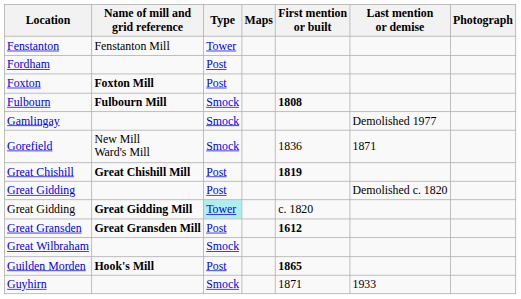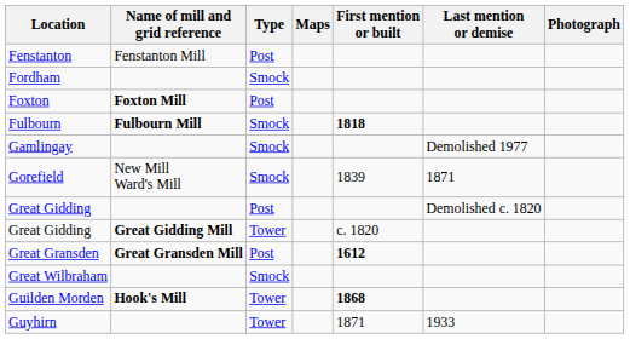 <table class="wikitable">
 <tr>
 <th>Location</th>
 <th>Name of mill and<br>grid reference</th>
 <th>Type</th>
 <th>Maps</th>
 <th>First mention<br>or built</th>
 <th>Last mention<br> or demise</th>
 <th>Photograph</th>
 </tr>
 <tr>
 <td><a href='#'>Fenstanton</a></td>
 <td>Fenstanton Mill<br></td>
-<td><a href='#'>Tower</a></td>
+<td><a href='#'>Post</a></td>
 <td></td>
 <td></td>
 <td></td>
 <td></td>
 </tr>
 <tr>
 <td><a href='#'>Fordham</a></td>
 <td></td>
-<td><a href='#'>Post</a></td>
+<td><a href='#'>Smock</a></td>
 <td></td>
 <td></td>
 <td></td>
 <td></td>
 </tr>
 <tr>
 <td><a href='#'>Foxton</a></td>
 <td><strong>Foxton Mill</strong><br></td>
 <td><a href='#'>Post</a></td>
 <td></td>
 <td></td>
 <td></td>
 <td></td>
 </tr>
 <tr>
 <td><a href='#'>Fulbourn</a></td>
 <td><strong>Fulbourn Mill</strong><br></td>
 <td><a href='#'>Smock</a></td>
 <td></td>
-<td><strong>1808</strong></td>
+<td><strong>1818</strong></td>
 <td></td>
 <td></td>
 </tr>
 <tr>
 <td><a href='#'>Gamlingay</a></td>
 <td></td>
 <td><a href='#'>Smock</a></td>
 <td></td>
 <td></td>
 <td>Demolished 1977</td>
 <td></td>
 </tr>
 <tr>
 <td><a href='#'>Gorefield</a></td>
 <td>New Mill<br>Ward's Mill<br></td>
 <td><a href='#'>Smock</a></td>
 <td></td>
-<td>1836</td>
+<td>1839</td>
 <td>1871</td>
-<td></td>
-</tr>
-<tr>
-<td><a href='#'>Great Chishill</a></td>
-<td><strong>Great Chishill Mill</strong><br></td>
-<td><a href='#'>Post</a></td>
-<td></td>
-<td><strong>1819</strong></td>
-<td></td>
 <td></td>
 </tr>
 <tr>
 <td><a href='#'>Great Gidding</a></td>
 <td></td>
 <td><a href='#'>Post</a></td>
 <td></td>
 <td></td>
 <td>Demolished c. 1820</td>
 <td></td>
 </tr>
 <tr>
 <td>Great Gidding</td>
 <td><strong>Great Gidding Mill</strong><br></td>
-<td style="background: paleturquoise;"><a href='#'>Tower</a></td>
+<td><a href='#'>Tower</a></td>
 <td></td>
 <td>c. 1820</td>
 <td></td>
 <td></td>
 </tr>
 <tr>
 <td><a href='#'>Great Gransden</a></td>
 <td><strong>Great Gransden Mill</strong><br></td>
 <td><a href='#'>Post</a></td>
 <td></td>
 <td><strong>1612</strong></td>
 <td></td>
 <td></td>
 </tr>
 <tr>
 <td><a href='#'>Great Wilbraham</a></td>
 <td></td>
 <td><a href='#'>Smock</a></td>
 <td></td>
 <td></td>
 <td></td>
 <td></td>
 </tr>
 <tr>
 <td><a href='#'>Guilden Morden</a></td>
 <td><strong>Hook's Mill</strong><br></td>
-<td><a href='#'>Post</a></td>
+<td><a href='#'>Tower</a></td>
 <td></td>
-<td><strong>1865</strong></td>
+<td><strong>1868</strong></td>
 <td></td>
 <td></td>
 </tr>
 <tr>
 <td><a href='#'>Guyhirn</a></td>
 <td></td>
-<td><a href='#'>Smock</a></td>
+<td><a href='#'>Tower</a></td>
 <td></td>
 <td>1871</td>
 <td>1933</td>
 <td></td>
 </tr>
 </table>
